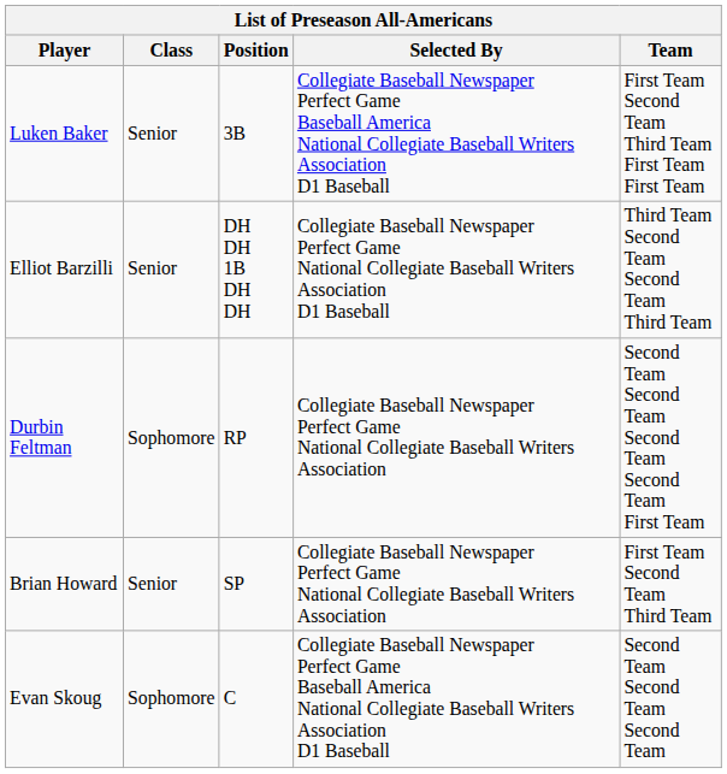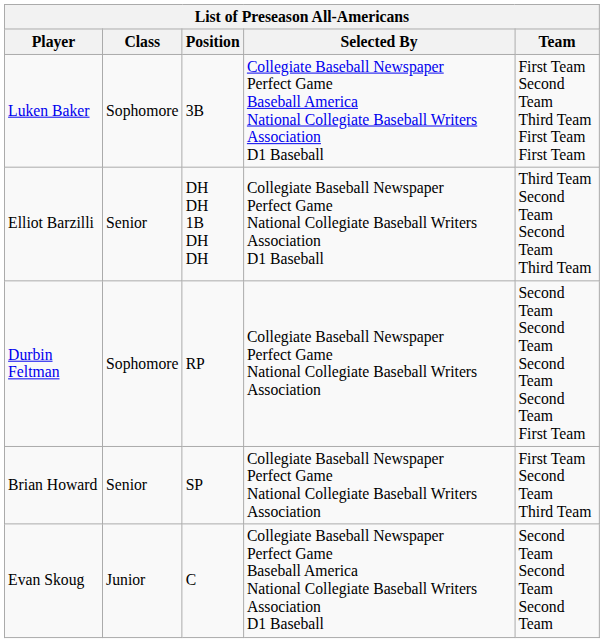 <table class="wikitable collapsible">
 <tr>
 <th colspan="5">List of Preseason All-Americans</th>
 </tr>
 <tr>
 <th>Player</th>
 <th>Class</th>
 <th>Position</th>
 <th>Selected By</th>
 <th>Team</th>
 </tr>
 <tr>
 <td><a href='#'>Luken Baker</a></td>
-<td>Senior</td>
+<td>Sophomore</td>
 <td>3B</td>
 <td><a href='#'>Collegiate Baseball Newspaper</a><br>Perfect Game<br><a href='#'>Baseball America</a><br><a href='#'>National Collegiate Baseball Writers Association</a><br>D1 Baseball</td>
 <td>First Team<br>Second Team<br>Third Team<br>First Team<br>First Team</td>
 </tr>
 <tr>
 <td>Elliot Barzilli</td>
 <td>Senior</td>
 <td>DH<br>DH<br>1B<br>DH<br>DH</td>
 <td>Collegiate Baseball Newspaper<br>Perfect Game<br>National Collegiate Baseball Writers Association<br>D1 Baseball</td>
 <td>Third Team<br>Second Team<br>Second Team<br>Third Team</td>
 </tr>
 <tr>
 <td><a href='#'>Durbin Feltman</a></td>
 <td>Sophomore</td>
 <td>RP</td>
 <td>Collegiate Baseball Newspaper<br>Perfect Game<br>National Collegiate Baseball Writers Association</td>
 <td>Second Team<br>Second Team<br>Second Team<br>Second Team<br>First Team</td>
 </tr>
 <tr>
 <td>Brian Howard</td>
 <td>Senior</td>
 <td>SP</td>
 <td>Collegiate Baseball Newspaper<br>Perfect Game<br>National Collegiate Baseball Writers Association</td>
 <td>First Team<br>Second Team<br>Third Team</td>
 </tr>
 <tr>
 <td>Evan Skoug</td>
-<td>Sophomore</td>
+<td>Junior</td>
 <td>C</td>
 <td>Collegiate Baseball Newspaper<br>Perfect Game<br>Baseball America<br>National Collegiate Baseball Writers Association<br>D1 Baseball</td>
 <td>Second Team<br>Second Team<br>Second Team</td>
 </tr>
 </table>
